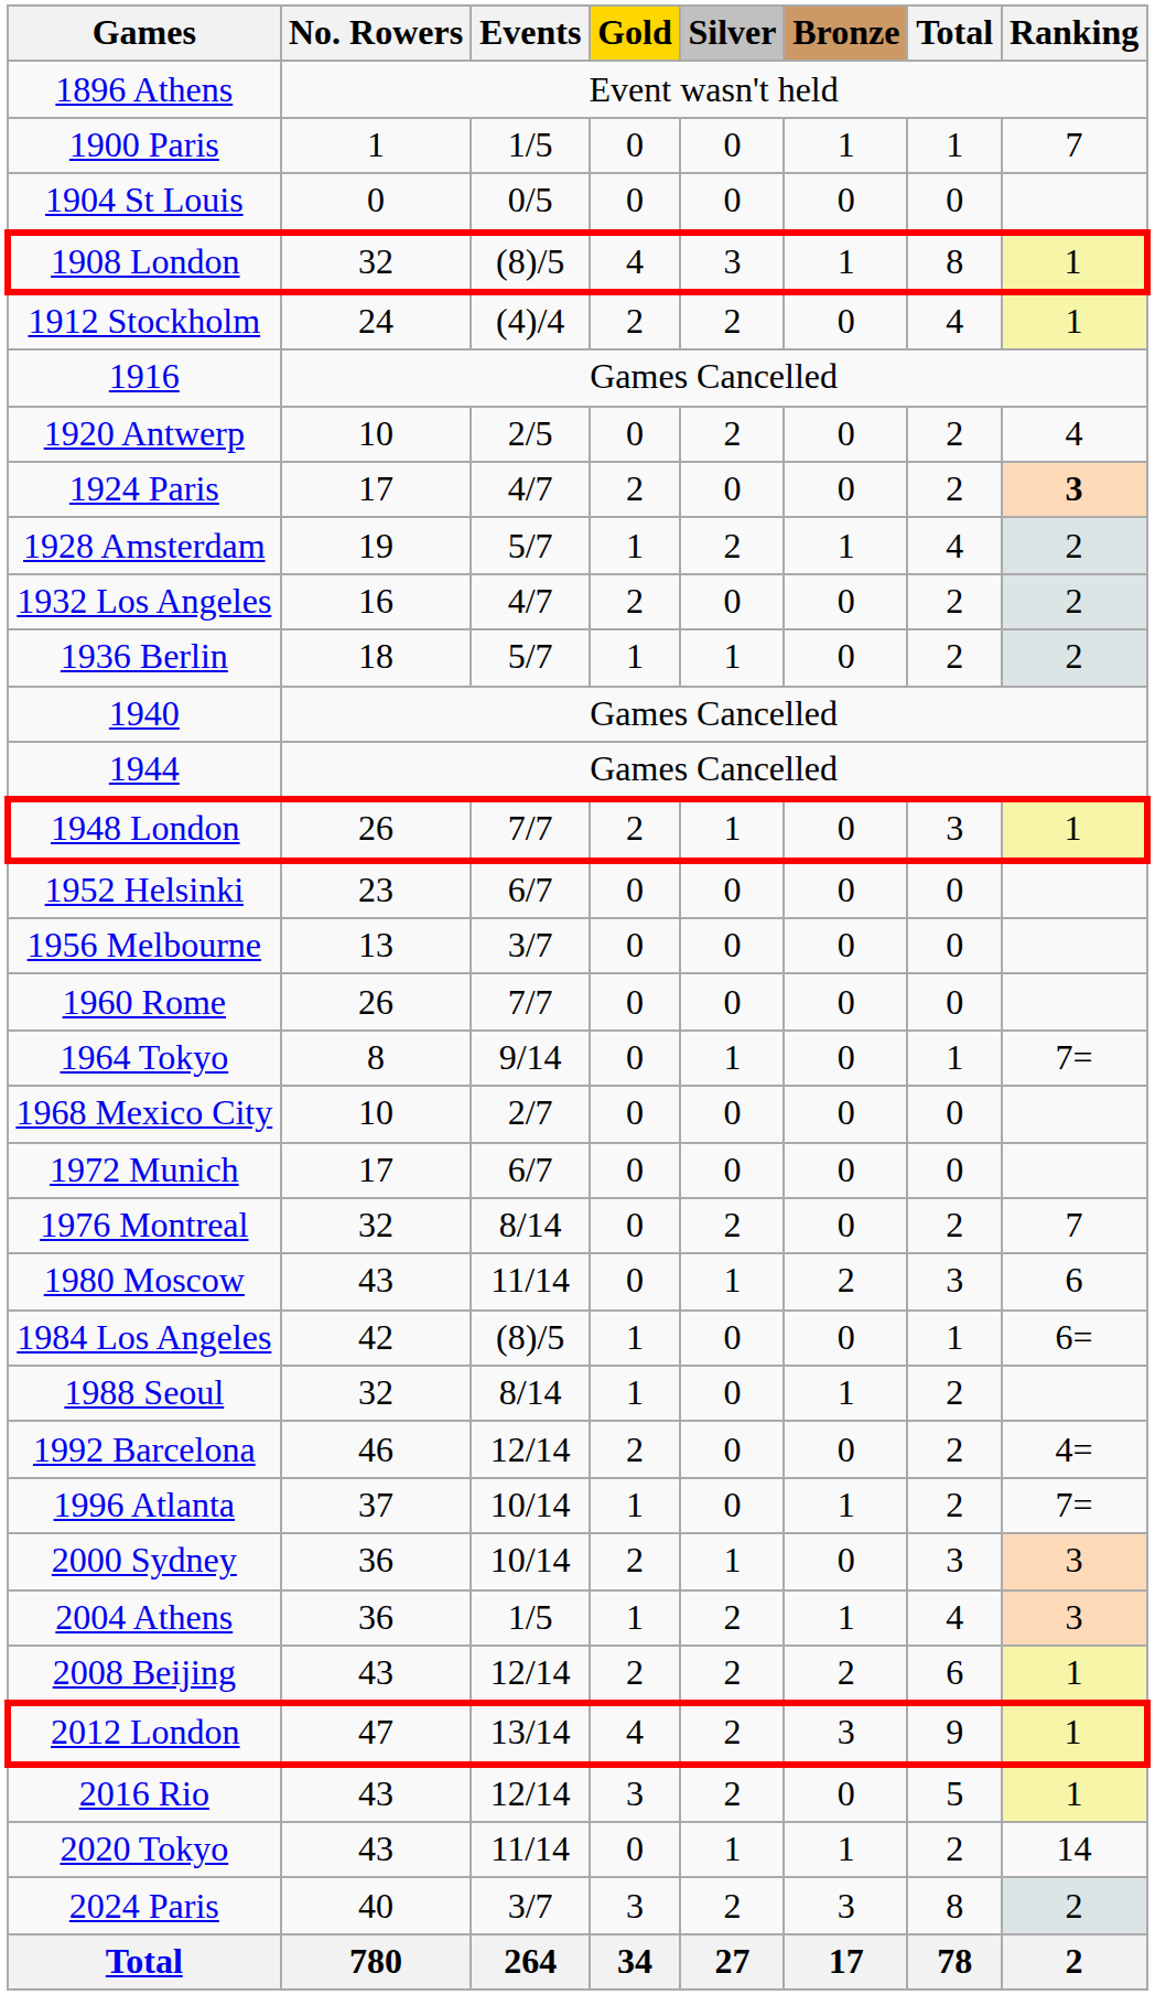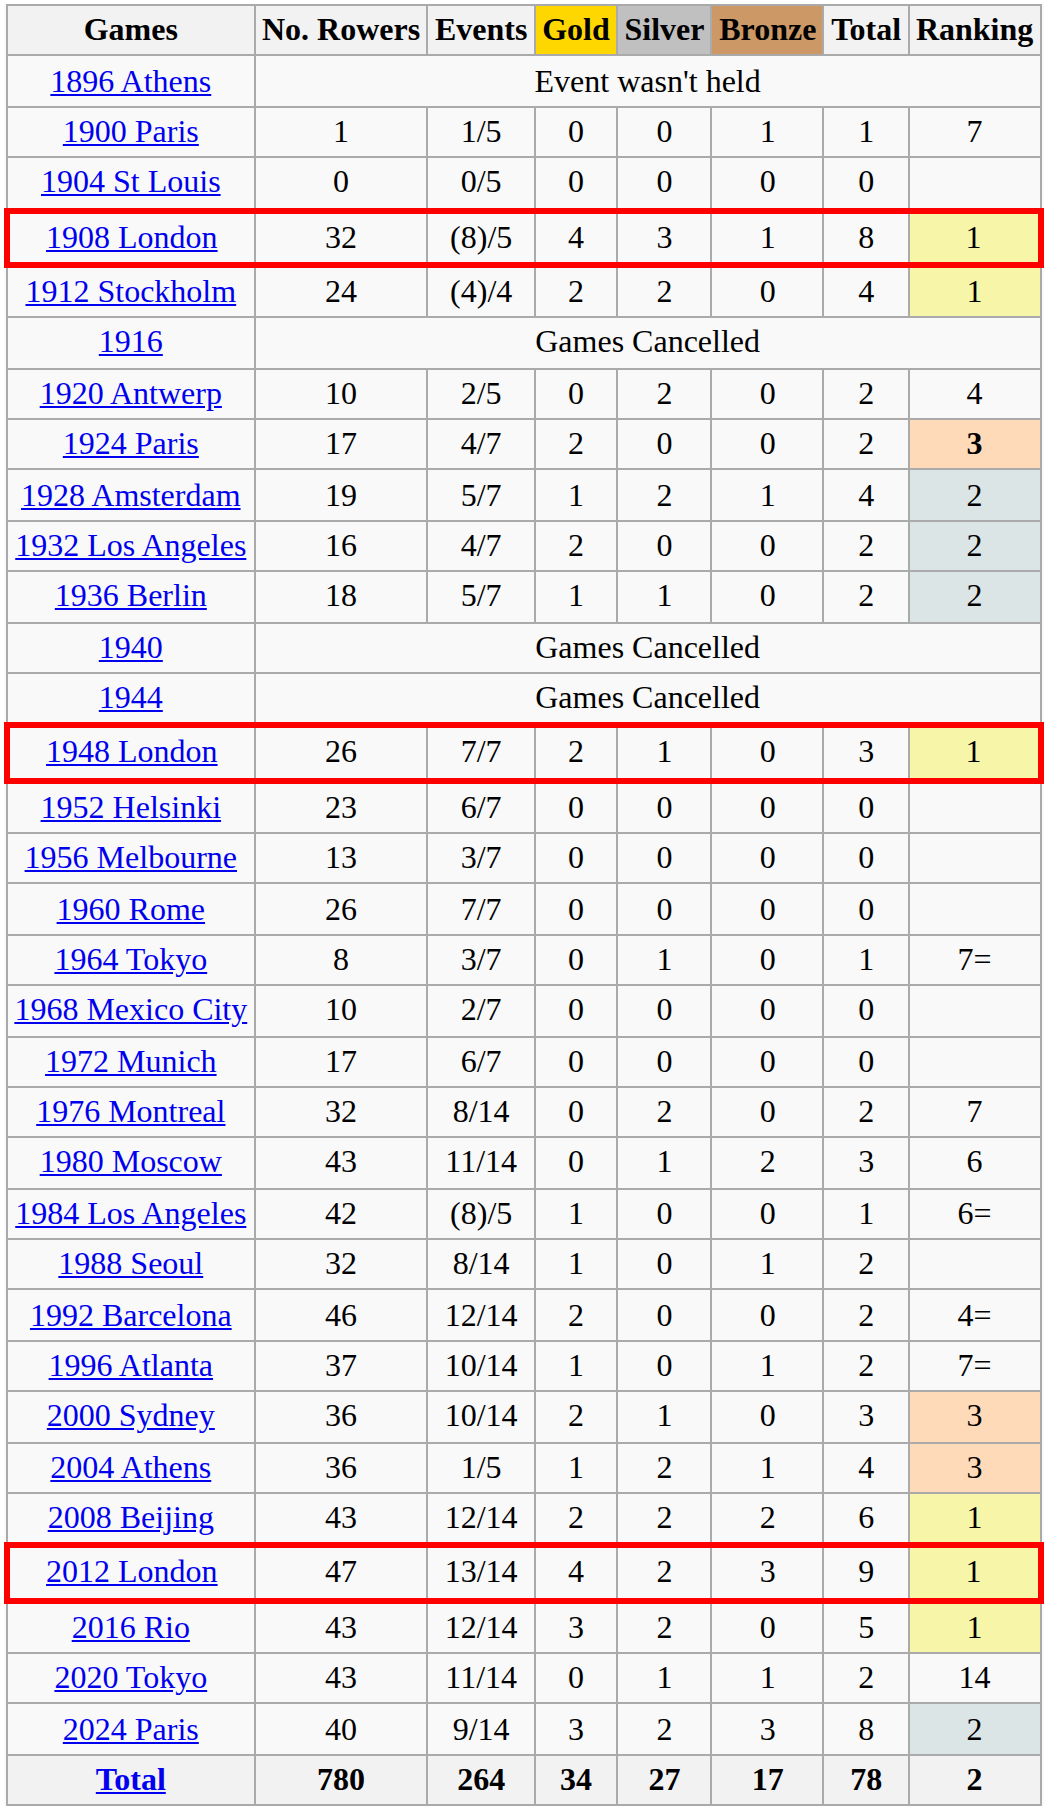 <table class="wikitable sortable" style="text-align:center">
 <tr>
 <th>Games</th>
 <th>No. Rowers</th>
 <th>Events</th>
 <th style="background-color:gold;">Gold</th>
 <th style="background-color:silver;">Silver</th>
 <th style="background-color:#c96;">Bronze</th>
 <th>Total</th>
 <th>Ranking</th>
 </tr>
 <tr>
 <td><a href='#'>1896 Athens</a></td>
 <td colspan=7>Event wasn't held</td>
 </tr>
 <tr>
 <td><a href='#'>1900 Paris</a></td>
 <td>1</td>
 <td>1/5</td>
 <td>0</td>
 <td>0</td>
 <td>1</td>
 <td>1</td>
 <td>7</td>
 </tr>
 <tr>
 <td><a href='#'>1904 St Louis</a></td>
 <td>0</td>
 <td>0/5</td>
 <td>0</td>
 <td>0</td>
 <td>0</td>
 <td>0</td>
 <td></td>
 </tr>
 <tr align=center style="border: 3px solid red">
 <td><a href='#'>1908 London</a></td>
 <td>32</td>
 <td>(8)/5</td>
 <td>4</td>
 <td>3</td>
 <td>1</td>
 <td>8</td>
 <td bgcolor=F7F6A8>1</td>
 </tr>
 <tr>
 <td><a href='#'>1912 Stockholm</a></td>
 <td>24</td>
 <td>(4)/4</td>
 <td>2</td>
 <td>2</td>
 <td>0</td>
 <td>4</td>
 <td bgcolor=F7F6A8>1</td>
 </tr>
 <tr>
 <td><a href='#'>1916</a></td>
 <td colspan=7>Games Cancelled</td>
 </tr>
 <tr>
 <td><a href='#'>1920 Antwerp</a></td>
 <td>10</td>
 <td>2/5</td>
 <td>0</td>
 <td>2</td>
 <td>0</td>
 <td>2</td>
 <td>4</td>
 </tr>
 <tr>
 <td><a href='#'>1924 Paris</a></td>
 <td>17</td>
 <td>4/7</td>
 <td>2</td>
 <td>0</td>
 <td>0</td>
 <td>2</td>
 <td bgcolor=ffdab9><strong>3</strong></td>
 </tr>
 <tr>
 <td><a href='#'>1928 Amsterdam</a></td>
 <td>19</td>
 <td>5/7</td>
 <td>1</td>
 <td>2</td>
 <td>1</td>
 <td>4</td>
 <td bgcolor=dce5e5>2</td>
 </tr>
 <tr>
 <td><a href='#'>1932 Los Angeles</a></td>
 <td>16</td>
 <td>4/7</td>
 <td>2</td>
 <td>0</td>
 <td>0</td>
 <td>2</td>
 <td bgcolor=dce5e5>2</td>
 </tr>
 <tr>
 <td><a href='#'>1936 Berlin</a></td>
 <td>18</td>
 <td>5/7</td>
 <td>1</td>
 <td>1</td>
 <td>0</td>
 <td>2</td>
 <td bgcolor=dce5e5>2</td>
 </tr>
 <tr>
 <td><a href='#'>1940</a></td>
 <td colspan=7>Games Cancelled</td>
 </tr>
 <tr>
 <td><a href='#'>1944</a></td>
 <td colspan=7>Games Cancelled</td>
 </tr>
 <tr align=center style="border: 3px solid red">
 <td><a href='#'>1948 London</a></td>
 <td>26</td>
 <td>7/7</td>
 <td>2</td>
 <td>1</td>
 <td>0</td>
 <td>3</td>
 <td bgcolor=F7F6A8>1</td>
 </tr>
 <tr>
 <td><a href='#'>1952 Helsinki</a></td>
 <td>23</td>
 <td>6/7</td>
 <td>0</td>
 <td>0</td>
 <td>0</td>
 <td>0</td>
 <td></td>
 </tr>
 <tr>
 <td><a href='#'>1956 Melbourne</a></td>
 <td>13</td>
 <td>3/7</td>
 <td>0</td>
 <td>0</td>
 <td>0</td>
 <td>0</td>
 <td></td>
 </tr>
 <tr>
 <td><a href='#'>1960 Rome</a></td>
 <td>26</td>
 <td>7/7</td>
 <td>0</td>
 <td>0</td>
 <td>0</td>
 <td>0</td>
 <td></td>
 </tr>
 <tr>
 <td><a href='#'>1964 Tokyo</a></td>
 <td>8</td>
-<td>9/14</td>
+<td>3/7</td>
 <td>0</td>
 <td>1</td>
 <td>0</td>
 <td>1</td>
 <td>7=</td>
 </tr>
 <tr>
 <td><a href='#'>1968 Mexico City</a></td>
 <td>10</td>
 <td>2/7</td>
 <td>0</td>
 <td>0</td>
 <td>0</td>
 <td>0</td>
 <td></td>
 </tr>
 <tr>
 <td><a href='#'>1972 Munich</a></td>
 <td>17</td>
 <td>6/7</td>
 <td>0</td>
 <td>0</td>
 <td>0</td>
 <td>0</td>
 <td></td>
 </tr>
 <tr>
 <td><a href='#'>1976 Montreal</a></td>
 <td>32</td>
 <td>8/14</td>
 <td>0</td>
 <td>2</td>
 <td>0</td>
 <td>2</td>
 <td>7</td>
 </tr>
 <tr>
 <td><a href='#'>1980 Moscow</a></td>
 <td>43</td>
 <td>11/14</td>
 <td>0</td>
 <td>1</td>
 <td>2</td>
 <td>3</td>
 <td>6</td>
 </tr>
 <tr>
 <td><a href='#'>1984 Los Angeles</a></td>
 <td>42</td>
 <td>(8)/5</td>
 <td>1</td>
 <td>0</td>
 <td>0</td>
 <td>1</td>
 <td>6=</td>
 </tr>
 <tr>
 <td><a href='#'>1988 Seoul</a></td>
 <td>32</td>
 <td>8/14</td>
 <td>1</td>
 <td>0</td>
 <td>1</td>
 <td>2</td>
 <td></td>
 </tr>
 <tr>
 <td><a href='#'>1992 Barcelona</a></td>
 <td>46</td>
 <td>12/14</td>
 <td>2</td>
 <td>0</td>
 <td>0</td>
 <td>2</td>
 <td>4=</td>
 </tr>
 <tr>
 <td><a href='#'>1996 Atlanta</a></td>
 <td>37</td>
 <td>10/14</td>
 <td>1</td>
 <td>0</td>
 <td>1</td>
 <td>2</td>
 <td>7=</td>
 </tr>
 <tr>
 <td><a href='#'>2000 Sydney</a></td>
 <td>36</td>
 <td>10/14</td>
 <td>2</td>
 <td>1</td>
 <td>0</td>
 <td>3</td>
 <td bgcolor=ffdab9>3</td>
 </tr>
 <tr>
 <td><a href='#'>2004 Athens</a></td>
 <td>36</td>
 <td>1/5</td>
 <td>1</td>
 <td>2</td>
 <td>1</td>
 <td>4</td>
 <td bgcolor=ffdab9>3</td>
 </tr>
 <tr>
 <td><a href='#'>2008 Beijing</a></td>
 <td>43</td>
 <td>12/14</td>
 <td>2</td>
 <td>2</td>
 <td>2</td>
 <td>6</td>
 <td bgcolor=F7F6A8>1</td>
 </tr>
 <tr align=center style="border: 3px solid red">
 <td><a href='#'>2012 London</a></td>
 <td>47</td>
 <td>13/14</td>
 <td>4</td>
 <td>2</td>
 <td>3</td>
 <td>9</td>
 <td bgcolor=F7F6A8>1</td>
 </tr>
 <tr>
 <td><a href='#'>2016 Rio</a></td>
 <td>43</td>
 <td>12/14</td>
 <td>3</td>
 <td>2</td>
 <td>0</td>
 <td>5</td>
 <td bgcolor=F7F6A8>1</td>
 </tr>
 <tr>
 <td><a href='#'>2020 Tokyo</a></td>
 <td>43</td>
 <td>11/14</td>
 <td>0</td>
 <td>1</td>
 <td>1</td>
 <td>2</td>
 <td>14</td>
 </tr>
 <tr>
 <td><a href='#'>2024 Paris</a></td>
 <td>40</td>
-<td>3/7</td>
+<td>9/14</td>
 <td>3</td>
 <td>2</td>
 <td>3</td>
 <td>8</td>
 <td bgcolor=dce5e5>2</td>
 </tr>
 <tr>
 <th><a href='#'>Total</a></th>
 <th>780</th>
 <th>264</th>
 <th>34</th>
 <th>27</th>
 <th>17</th>
 <th>78</th>
 <th bgcolor=dce5e5>2</th>
 </tr>
 </table>
